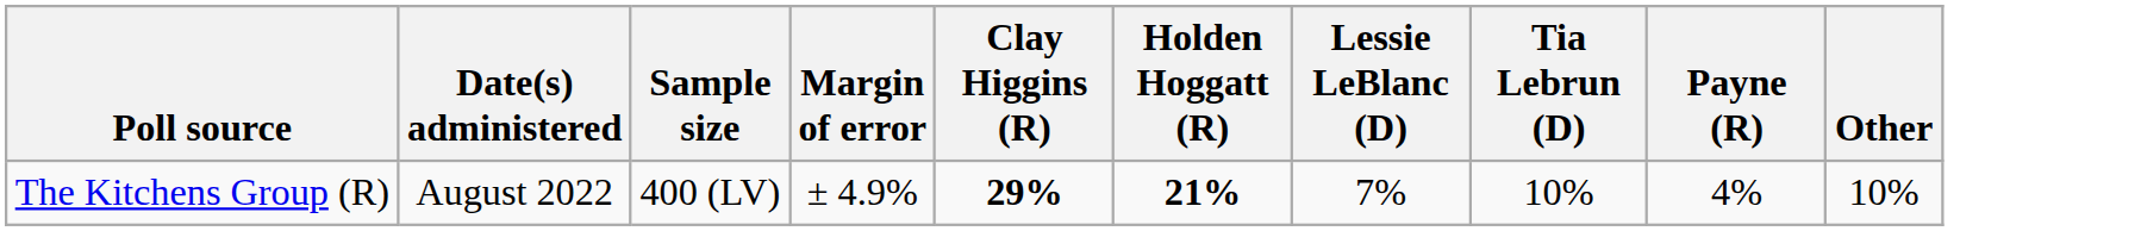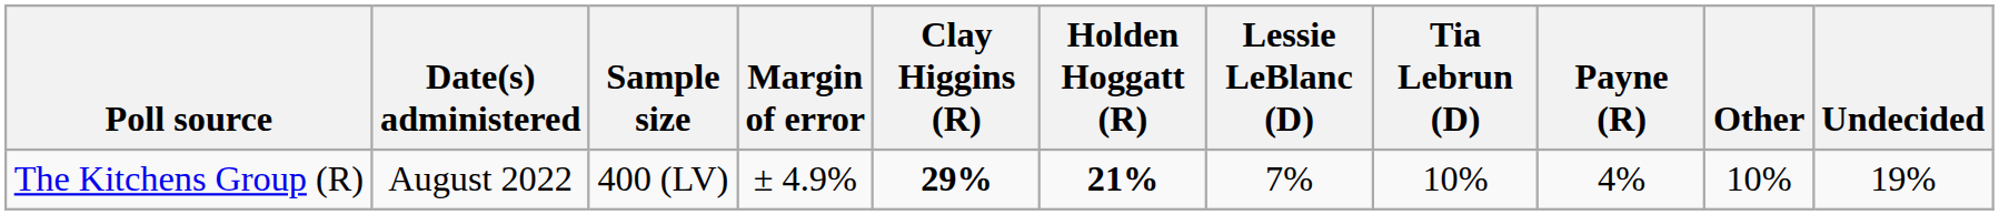 <table class="wikitable" style="font-size:90%;text-align:center;">
 <tr valign=bottom>
 <th>Poll source</th>
 <th>Date(s)<br>administered</th>
 <th>Sample<br>size</th>
 <th>Margin<br>of error</th>
 <th style="width:60px;">Clay<br>Higgins<br>(R)</th>
 <th style="width:60px;">Holden<br>Hoggatt<br>(R)</th>
 <th style="width:60px;">Lessie<br>LeBlanc<br>(D)</th>
 <th style="width:60px;">Tia<br>Lebrun<br>(D)</th>
 <th style="width:60px;"><br>Payne<br>(R)</th>
 <th>Other</th>
+<th>Undecided</th>
 </tr>
 <tr>
 <td style="text-align:left;"><a href='#'>The Kitchens Group</a> (R)</td>
 <td>August 2022</td>
 <td>400 (LV)</td>
 <td>± 4.9%</td>
 <td><strong>29%</strong></td>
 <td><strong>21%</strong></td>
 <td>7%</td>
 <td>10%</td>
 <td>4%</td>
 <td>10%</td>
+<td>19%</td>
 </tr>
 </table>
